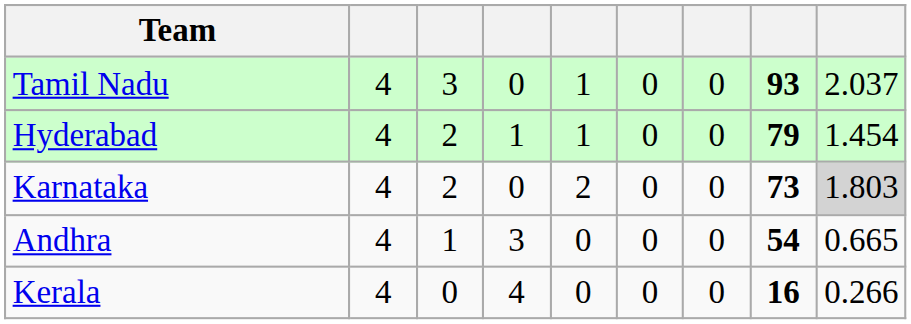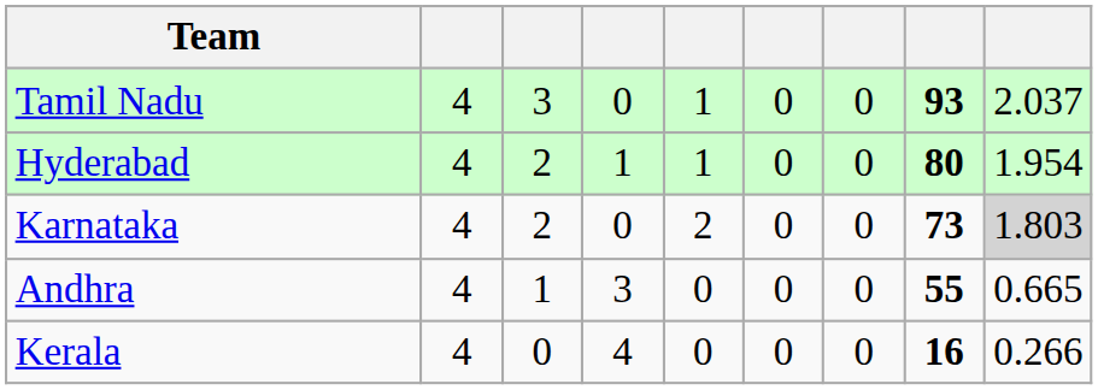 <table class="wikitable" style="text-align:center">
 <tr>
 <th style="width:160px">Team</th>
 <th style="width:25px"></th>
 <th style="width:25px"></th>
 <th style="width:25px"></th>
 <th style="width:25px"></th>
 <th style="width:25px"></th>
 <th style="width:25px"></th>
 <th style="width:25px"></th>
 <th style="width:25px;"></th>
 </tr>
 <tr style="background:#cfc;">
 <td style="text-align:left"><a href='#'>Tamil Nadu</a></td>
 <td>4</td>
 <td>3</td>
 <td>0</td>
 <td>1</td>
 <td>0</td>
 <td>0</td>
 <td><strong>93</strong></td>
 <td>2.037</td>
 </tr>
 <tr style="background:#cfc;">
 <td style="text-align:left"><a href='#'>Hyderabad</a></td>
 <td>4</td>
 <td>2</td>
 <td>1</td>
 <td>1</td>
 <td>0</td>
 <td>0</td>
-<td><strong>79</strong></td>
-<td>1.454</td>
+<td><strong>80</strong></td>
+<td>1.954</td>
 </tr>
 <tr>
 <td style="text-align:left"><a href='#'>Karnataka</a></td>
 <td>4</td>
 <td>2</td>
 <td>0</td>
 <td>2</td>
 <td>0</td>
 <td>0</td>
 <td><strong>73</strong></td>
 <td style="background: lightgrey;">1.803</td>
 </tr>
 <tr>
 <td style="text-align:left"><a href='#'>Andhra</a></td>
 <td>4</td>
 <td>1</td>
 <td>3</td>
 <td>0</td>
 <td>0</td>
 <td>0</td>
-<td><strong>54</strong></td>
+<td><strong>55</strong></td>
 <td>0.665</td>
 </tr>
 <tr>
 <td style="text-align:left"><a href='#'>Kerala</a></td>
 <td>4</td>
 <td>0</td>
 <td>4</td>
 <td>0</td>
 <td>0</td>
 <td>0</td>
 <td><strong>16</strong></td>
 <td>0.266</td>
 </tr>
 </table>
